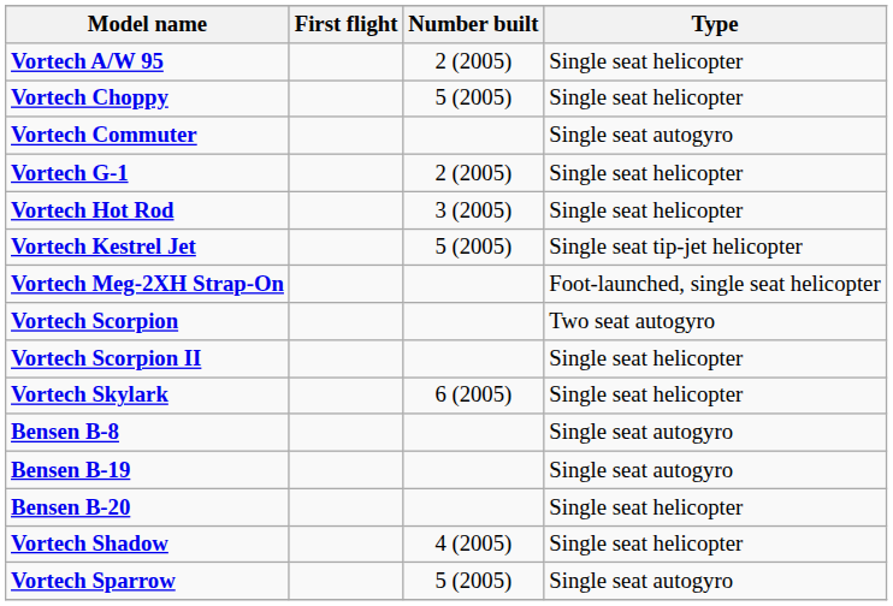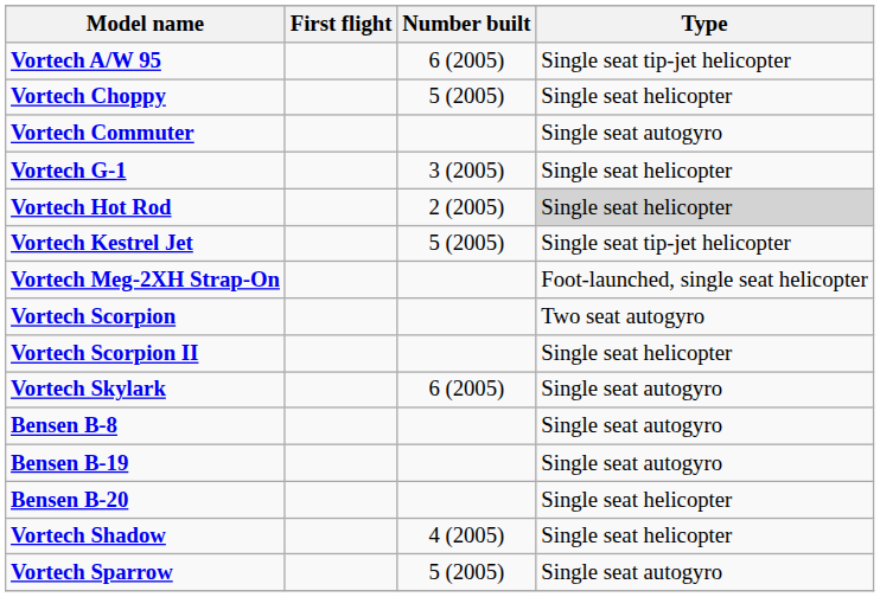 <table class="wikitable" align=center style="font-size:90%;">
 <tr>
 </tr>
 <tr style="background:#efefef;">
 <th>Model name</th>
 <th>First flight</th>
 <th>Number built</th>
 <th>Type</th>
 </tr>
 <tr>
 <td align=left><strong><a href='#'>Vortech A/W 95</a></strong></td>
 <td align=center></td>
-<td align=center>2 (2005)</td>
-<td align=left>Single seat helicopter</td>
+<td align=center>6 (2005)</td>
+<td align=left>Single seat tip-jet helicopter</td>
 </tr>
 <tr>
 <td align=left><strong><a href='#'>Vortech Choppy</a></strong></td>
 <td align=center></td>
 <td align=center>5 (2005)</td>
 <td align=left>Single seat helicopter</td>
 </tr>
 <tr>
 <td align=left><strong><a href='#'>Vortech Commuter</a></strong></td>
 <td align=center></td>
 <td align=center></td>
 <td align=left>Single seat autogyro</td>
 </tr>
 <tr>
 <td align=left><strong><a href='#'>Vortech G-1</a></strong></td>
 <td align=center></td>
-<td align=center>2 (2005)</td>
+<td align=center>3 (2005)</td>
 <td align=left>Single seat helicopter</td>
 </tr>
 <tr>
 <td align=left><strong><a href='#'>Vortech Hot Rod</a></strong></td>
 <td align=center></td>
-<td align=center>3 (2005)</td>
-<td align=left>Single seat helicopter</td>
+<td align=center>2 (2005)</td>
+<td align=left style="background: lightgrey;">Single seat helicopter</td>
 </tr>
 <tr>
 <td align=left><strong><a href='#'>Vortech Kestrel Jet</a></strong></td>
 <td align=center></td>
 <td align=center>5 (2005)</td>
 <td align=left>Single seat tip-jet helicopter</td>
 </tr>
 <tr>
 <td align=left><strong><a href='#'>Vortech Meg-2XH Strap-On</a></strong></td>
 <td align=center></td>
 <td align=center></td>
 <td align=left>Foot-launched, single seat helicopter</td>
 </tr>
 <tr>
 <td align=left><strong><a href='#'>Vortech Scorpion</a></strong></td>
 <td align=center></td>
 <td align=center></td>
 <td align=left>Two seat autogyro</td>
 </tr>
 <tr>
 <td align=left><strong><a href='#'>Vortech Scorpion II</a></strong></td>
 <td align=center></td>
 <td align=center></td>
 <td align=left>Single seat helicopter</td>
 </tr>
 <tr>
 <td align=left><strong><a href='#'>Vortech Skylark</a></strong></td>
 <td align=center></td>
 <td align=center>6 (2005)</td>
-<td align=left>Single seat helicopter</td>
+<td align=left>Single seat autogyro</td>
 </tr>
 <tr>
 <td align=left><strong><a href='#'>Bensen B-8</a></strong></td>
 <td align=center></td>
 <td align=center></td>
 <td align=left>Single seat autogyro</td>
 </tr>
 <tr>
 <td align=left><strong><a href='#'>Bensen B-19</a></strong></td>
 <td align=center></td>
 <td align=center></td>
 <td align=left>Single seat autogyro</td>
 </tr>
 <tr>
 <td align=left><strong><a href='#'>Bensen B-20</a></strong></td>
 <td align=center></td>
 <td align=center></td>
 <td align=left>Single seat helicopter</td>
 </tr>
 <tr>
 <td align=left><strong><a href='#'>Vortech Shadow</a></strong></td>
 <td align=center></td>
 <td align=center>4 (2005)</td>
 <td align=left>Single seat helicopter</td>
 </tr>
 <tr>
 <td align=left><strong><a href='#'>Vortech Sparrow</a></strong></td>
 <td align=center></td>
 <td align=center>5 (2005)</td>
 <td align=left>Single seat autogyro</td>
 </tr>
 <tr>
 </tr>
 </table>
